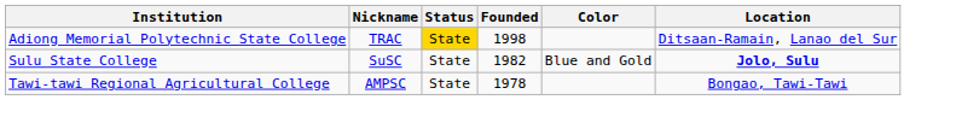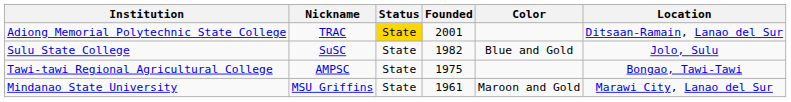 <table class="wikitable sortable">
 <tr>
 <th>Institution</th>
 <th>Nickname</th>
 <th>Status</th>
 <th>Founded</th>
 <th>Color</th>
 <th>Location</th>
 </tr>
 <tr>
 <td><a href='#'>Adiong Memorial Polytechnic State College</a></td>
 <td align="center"><a href='#'>TRAC</a></td>
 <td align="center" style="background: gold;">State</td>
-<td align="center">1998</td>
+<td align="center">2001</td>
 <td align="center"></td>
 <td align="center"><a href='#'>Ditsaan-Ramain</a>, <a href='#'>Lanao del Sur</a></td>
 </tr>
 <tr>
 <td><a href='#'>Sulu State College</a></td>
 <td align="center"><a href='#'>SuSC</a></td>
 <td align="center">State</td>
 <td align="center">1982</td>
 <td align="center">Blue and Gold</td>
-<td align="center"><strong><a href='#'>Jolo, Sulu</a></strong></td>
+<td align="center"><a href='#'>Jolo, Sulu</a></td>
 </tr>
 <tr>
 <td><a href='#'>Tawi-tawi Regional Agricultural College</a></td>
 <td align="center"><a href='#'>AMPSC</a></td>
 <td align="center">State</td>
-<td align="center">1978</td>
+<td align="center">1975</td>
 <td align="center"></td>
 <td align="center"><a href='#'>Bongao, Tawi-Tawi</a></td>
 </tr>
+<tr>
+<td><a href='#'>Mindanao State University</a></td>
+<td align="center"><a href='#'>MSU Griffins</a></td>
+<td align="center">State</td>
+<td align="center">1961</td>
+<td align="center">Maroon and Gold</td>
+<td align="center"><a href='#'>Marawi City</a>, <a href='#'>Lanao del Sur</a></td>
+</tr>
 </table>
